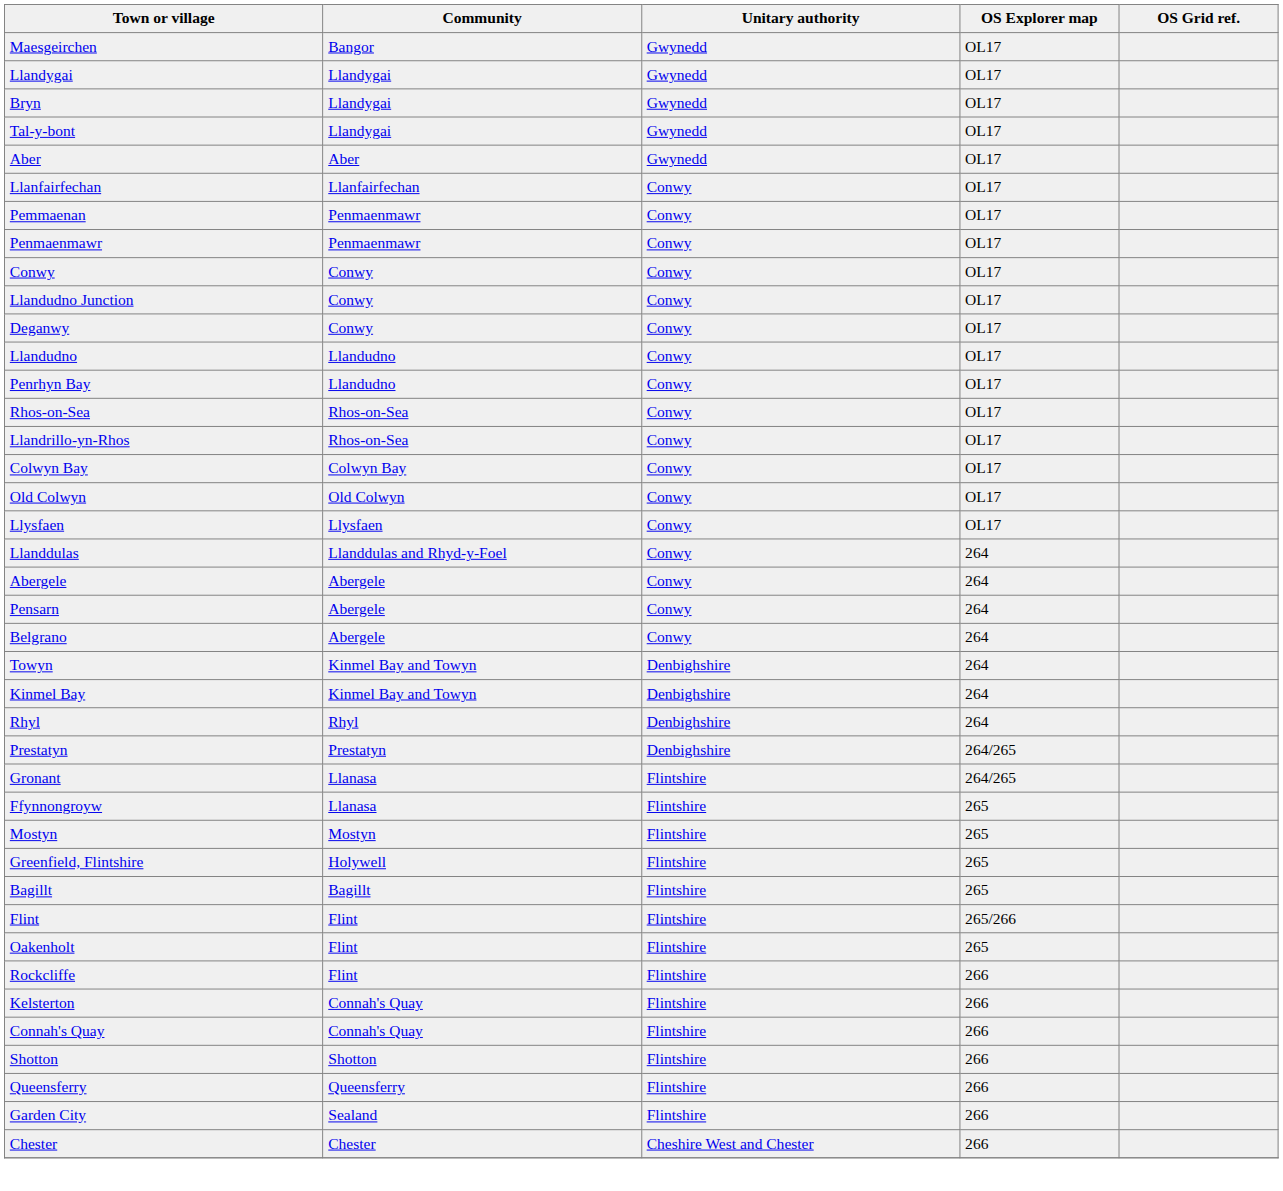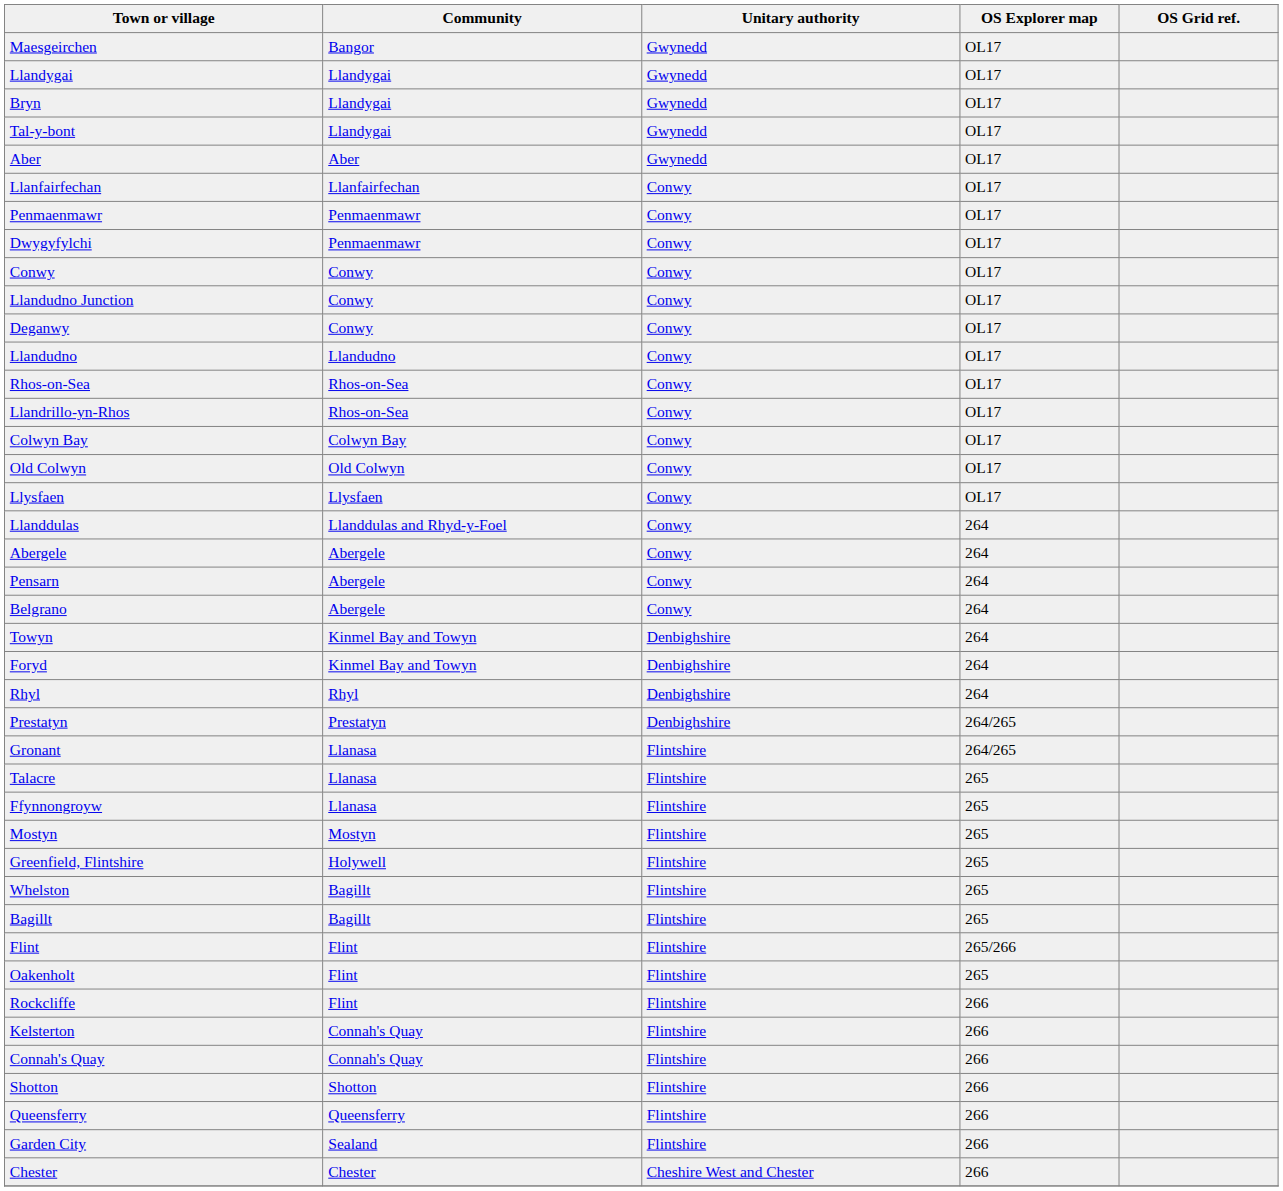 <table border=1 cellspacing=0 cellpadding=5 style="border-collapse: collapse; background:#f0f0f0;">
 <tr>
 <th width=20%>Town or village</th>
 <th width=20%>Community</th>
 <th width=20%>Unitary authority</th>
 <th width=10%>OS Explorer map</th>
 <th width=10%>OS Grid ref.</th>
 </tr>
 <tr>
 <td><a href='#'>Maesgeirchen</a></td>
 <td><a href='#'>Bangor</a></td>
 <td><a href='#'>Gwynedd</a></td>
 <td>OL17</td>
 <td></td>
 </tr>
 <tr>
 <td><a href='#'>Llandygai</a></td>
 <td><a href='#'>Llandygai</a></td>
 <td><a href='#'>Gwynedd</a></td>
 <td>OL17</td>
 <td></td>
 </tr>
 <tr>
 <td><a href='#'>Bryn</a></td>
 <td><a href='#'>Llandygai</a></td>
 <td><a href='#'>Gwynedd</a></td>
 <td>OL17</td>
 <td></td>
 </tr>
 <tr>
 <td><a href='#'>Tal-y-bont</a></td>
 <td><a href='#'>Llandygai</a></td>
 <td><a href='#'>Gwynedd</a></td>
 <td>OL17</td>
 <td></td>
 </tr>
 <tr>
 <td><a href='#'>Aber</a></td>
 <td><a href='#'>Aber</a></td>
 <td><a href='#'>Gwynedd</a></td>
 <td>OL17</td>
 <td></td>
 </tr>
 <tr>
 <td><a href='#'>Llanfairfechan</a></td>
 <td><a href='#'>Llanfairfechan</a></td>
 <td><a href='#'>Conwy</a></td>
 <td>OL17</td>
 <td></td>
 </tr>
 <tr>
-<td><a href='#'>Pemmaenan</a></td>
+<td><a href='#'>Penmaenmawr</a></td>
 <td><a href='#'>Penmaenmawr</a></td>
 <td><a href='#'>Conwy</a></td>
 <td>OL17</td>
 <td></td>
 </tr>
 <tr>
-<td><a href='#'>Penmaenmawr</a></td>
+<td><a href='#'>Dwygyfylchi</a></td>
 <td><a href='#'>Penmaenmawr</a></td>
 <td><a href='#'>Conwy</a></td>
 <td>OL17</td>
 <td></td>
 </tr>
 <tr>
 <td><a href='#'>Conwy</a></td>
 <td><a href='#'>Conwy</a></td>
 <td><a href='#'>Conwy</a></td>
 <td>OL17</td>
 <td></td>
 </tr>
 <tr>
 <td><a href='#'>Llandudno Junction</a></td>
 <td><a href='#'>Conwy</a></td>
 <td><a href='#'>Conwy</a></td>
 <td>OL17</td>
 <td></td>
 </tr>
 <tr>
 <td><a href='#'>Deganwy</a></td>
 <td><a href='#'>Conwy</a></td>
 <td><a href='#'>Conwy</a></td>
 <td>OL17</td>
 <td></td>
 </tr>
 <tr>
 <td><a href='#'>Llandudno</a></td>
-<td><a href='#'>Llandudno</a></td>
-<td><a href='#'>Conwy</a></td>
-<td>OL17</td>
-<td></td>
-</tr>
-<tr>
-<td><a href='#'>Penrhyn Bay</a></td>
 <td><a href='#'>Llandudno</a></td>
 <td><a href='#'>Conwy</a></td>
 <td>OL17</td>
 <td></td>
 </tr>
 <tr>
 <td><a href='#'>Rhos-on-Sea</a></td>
 <td><a href='#'>Rhos-on-Sea</a></td>
 <td><a href='#'>Conwy</a></td>
 <td>OL17</td>
 <td></td>
 </tr>
 <tr>
 <td><a href='#'>Llandrillo-yn-Rhos</a></td>
 <td><a href='#'>Rhos-on-Sea</a></td>
 <td><a href='#'>Conwy</a></td>
 <td>OL17</td>
 <td></td>
 </tr>
 <tr>
 <td><a href='#'>Colwyn Bay</a></td>
 <td><a href='#'>Colwyn Bay</a></td>
 <td><a href='#'>Conwy</a></td>
 <td>OL17</td>
 <td></td>
 </tr>
 <tr>
 <td><a href='#'>Old Colwyn</a></td>
 <td><a href='#'>Old Colwyn</a></td>
 <td><a href='#'>Conwy</a></td>
 <td>OL17</td>
 <td></td>
 </tr>
 <tr>
 <td><a href='#'>Llysfaen</a></td>
 <td><a href='#'>Llysfaen</a></td>
 <td><a href='#'>Conwy</a></td>
 <td>OL17</td>
 <td></td>
 </tr>
 <tr>
 <td><a href='#'>Llanddulas</a></td>
 <td><a href='#'>Llanddulas and Rhyd-y-Foel</a></td>
 <td><a href='#'>Conwy</a></td>
 <td>264</td>
 <td></td>
 </tr>
 <tr>
 <td><a href='#'>Abergele</a></td>
 <td><a href='#'>Abergele</a></td>
 <td><a href='#'>Conwy</a></td>
 <td>264</td>
 <td></td>
 </tr>
 <tr>
 <td><a href='#'>Pensarn</a></td>
 <td><a href='#'>Abergele</a></td>
 <td><a href='#'>Conwy</a></td>
 <td>264</td>
 <td></td>
 </tr>
 <tr>
 <td><a href='#'>Belgrano</a></td>
 <td><a href='#'>Abergele</a></td>
 <td><a href='#'>Conwy</a></td>
 <td>264</td>
 <td></td>
 </tr>
 <tr>
 <td><a href='#'>Towyn</a></td>
 <td><a href='#'>Kinmel Bay and Towyn</a></td>
 <td><a href='#'>Denbighshire</a></td>
 <td>264</td>
 <td></td>
 </tr>
 <tr>
-<td><a href='#'>Kinmel Bay</a></td>
+<td><a href='#'>Foryd</a></td>
 <td><a href='#'>Kinmel Bay and Towyn</a></td>
 <td><a href='#'>Denbighshire</a></td>
 <td>264</td>
 <td></td>
 </tr>
 <tr>
 <td><a href='#'>Rhyl</a></td>
 <td><a href='#'>Rhyl</a></td>
 <td><a href='#'>Denbighshire</a></td>
 <td>264</td>
 <td></td>
 </tr>
 <tr>
 <td><a href='#'>Prestatyn</a></td>
 <td><a href='#'>Prestatyn</a></td>
 <td><a href='#'>Denbighshire</a></td>
 <td>264/265</td>
 <td></td>
 </tr>
 <tr>
 <td><a href='#'>Gronant</a></td>
 <td><a href='#'>Llanasa</a></td>
 <td><a href='#'>Flintshire</a></td>
 <td>264/265</td>
 <td></td>
 </tr>
 <tr>
+<td><a href='#'>Talacre</a></td>
+<td><a href='#'>Llanasa</a></td>
+<td><a href='#'>Flintshire</a></td>
+<td>265</td>
+<td></td>
+</tr>
+<tr>
 <td><a href='#'>Ffynnongroyw</a></td>
 <td><a href='#'>Llanasa</a></td>
 <td><a href='#'>Flintshire</a></td>
 <td>265</td>
 <td></td>
 </tr>
 <tr>
 <td><a href='#'>Mostyn</a></td>
 <td><a href='#'>Mostyn</a></td>
 <td><a href='#'>Flintshire</a></td>
 <td>265</td>
 <td></td>
 </tr>
 <tr>
 <td><a href='#'>Greenfield, Flintshire</a></td>
 <td><a href='#'>Holywell</a></td>
+<td><a href='#'>Flintshire</a></td>
+<td>265</td>
+<td></td>
+</tr>
+<tr>
+<td><a href='#'>Whelston</a></td>
+<td><a href='#'>Bagillt</a></td>
 <td><a href='#'>Flintshire</a></td>
 <td>265</td>
 <td></td>
 </tr>
 <tr>
 <td><a href='#'>Bagillt</a></td>
 <td><a href='#'>Bagillt</a></td>
 <td><a href='#'>Flintshire</a></td>
 <td>265</td>
 <td></td>
 </tr>
 <tr>
 <td><a href='#'>Flint</a></td>
 <td><a href='#'>Flint</a></td>
 <td><a href='#'>Flintshire</a></td>
 <td>265/266</td>
 <td></td>
 </tr>
 <tr>
 <td><a href='#'>Oakenholt</a></td>
 <td><a href='#'>Flint</a></td>
 <td><a href='#'>Flintshire</a></td>
 <td>265</td>
 <td></td>
 </tr>
 <tr>
 <td><a href='#'>Rockcliffe</a></td>
 <td><a href='#'>Flint</a></td>
 <td><a href='#'>Flintshire</a></td>
 <td>266</td>
 <td></td>
 </tr>
 <tr>
 <td><a href='#'>Kelsterton</a></td>
 <td><a href='#'>Connah's Quay</a></td>
 <td><a href='#'>Flintshire</a></td>
 <td>266</td>
 <td></td>
 </tr>
 <tr>
 <td><a href='#'>Connah's Quay</a></td>
 <td><a href='#'>Connah's Quay</a></td>
 <td><a href='#'>Flintshire</a></td>
 <td>266</td>
 <td></td>
 </tr>
 <tr>
 <td><a href='#'>Shotton</a></td>
 <td><a href='#'>Shotton</a></td>
 <td><a href='#'>Flintshire</a></td>
 <td>266</td>
 <td></td>
 </tr>
 <tr>
 <td><a href='#'>Queensferry</a></td>
 <td><a href='#'>Queensferry</a></td>
 <td><a href='#'>Flintshire</a></td>
 <td>266</td>
 <td></td>
 </tr>
 <tr>
 <td><a href='#'>Garden City</a></td>
 <td><a href='#'>Sealand</a></td>
 <td><a href='#'>Flintshire</a></td>
 <td>266</td>
 <td></td>
 </tr>
 <tr>
 <td><a href='#'>Chester</a></td>
 <td><a href='#'>Chester</a></td>
 <td><a href='#'>Cheshire West and Chester</a></td>
 <td>266</td>
 <td></td>
 </tr>
 <tr>
 </tr>
 </table>
